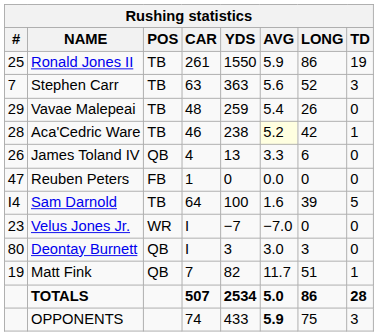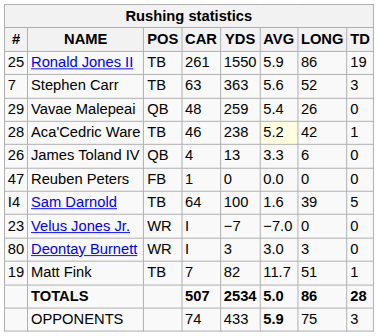 <table class="wikitable sortable collapsible collapsed">
 <tr>
 <th colspan="8">Rushing statistics</th>
 </tr>
 <tr>
 <th>#</th>
 <th>NAME</th>
 <th>POS</th>
 <th>CAR</th>
 <th>YDS</th>
 <th>AVG</th>
 <th>LONG</th>
 <th>TD</th>
 </tr>
 <tr>
 <td>25</td>
 <td><a href='#'>Ronald Jones II</a></td>
 <td>TB</td>
 <td>261</td>
 <td>1550</td>
 <td>5.9</td>
 <td>86</td>
 <td>19</td>
 </tr>
 <tr>
 <td>7</td>
 <td>Stephen Carr</td>
 <td>TB</td>
 <td>63</td>
 <td>363</td>
 <td>5.6</td>
 <td>52</td>
 <td>3</td>
 </tr>
 <tr>
 <td>29</td>
 <td>Vavae Malepeai</td>
-<td>TB</td>
+<td>QB</td>
 <td>48</td>
 <td>259</td>
 <td>5.4</td>
 <td>26</td>
 <td>0</td>
 </tr>
 <tr>
 <td>28</td>
 <td>Aca'Cedric Ware</td>
 <td>TB</td>
 <td>46</td>
 <td>238</td>
 <td style="background: lightyellow;">5.2</td>
 <td>42</td>
 <td>1</td>
 </tr>
 <tr>
 <td>26</td>
 <td>James Toland IV</td>
 <td>QB</td>
 <td>4</td>
 <td>13</td>
 <td>3.3</td>
 <td>6</td>
 <td>0</td>
 </tr>
 <tr>
 <td>47</td>
 <td>Reuben Peters</td>
 <td>FB</td>
 <td>1</td>
 <td>0</td>
 <td>0.0</td>
 <td>0</td>
 <td>0</td>
 </tr>
 <tr>
 <td>I4</td>
 <td><a href='#'>Sam Darnold</a></td>
 <td>TB</td>
 <td>64</td>
 <td>100</td>
 <td>1.6</td>
 <td>39</td>
 <td>5</td>
 </tr>
 <tr>
 <td>23</td>
 <td><a href='#'>Velus Jones Jr.</a></td>
 <td>WR</td>
 <td>I</td>
 <td>−7</td>
 <td>−7.0</td>
 <td>0</td>
 <td>0</td>
 </tr>
 <tr>
 <td>80</td>
 <td><a href='#'>Deontay Burnett</a></td>
-<td>QB</td>
+<td>WR</td>
 <td>I</td>
 <td>3</td>
 <td>3.0</td>
 <td>3</td>
 <td>0</td>
 </tr>
 <tr>
 <td>19</td>
 <td>Matt Fink</td>
-<td>QB</td>
+<td>TB</td>
 <td>7</td>
 <td>82</td>
 <td>11.7</td>
 <td>51</td>
 <td>1</td>
 </tr>
 <tr>
 <td></td>
 <td><strong>TOTALS</strong></td>
 <td></td>
 <td><strong>507</strong></td>
 <td><strong>2534</strong></td>
 <td><strong>5.0</strong></td>
 <td><strong>86</strong></td>
 <td><strong>28</strong></td>
 </tr>
 <tr>
 <td></td>
 <td>OPPONENTS</td>
 <td></td>
 <td>74</td>
 <td>433</td>
 <td><strong>5.9</strong></td>
 <td>75</td>
 <td>3</td>
 </tr>
 </table>
